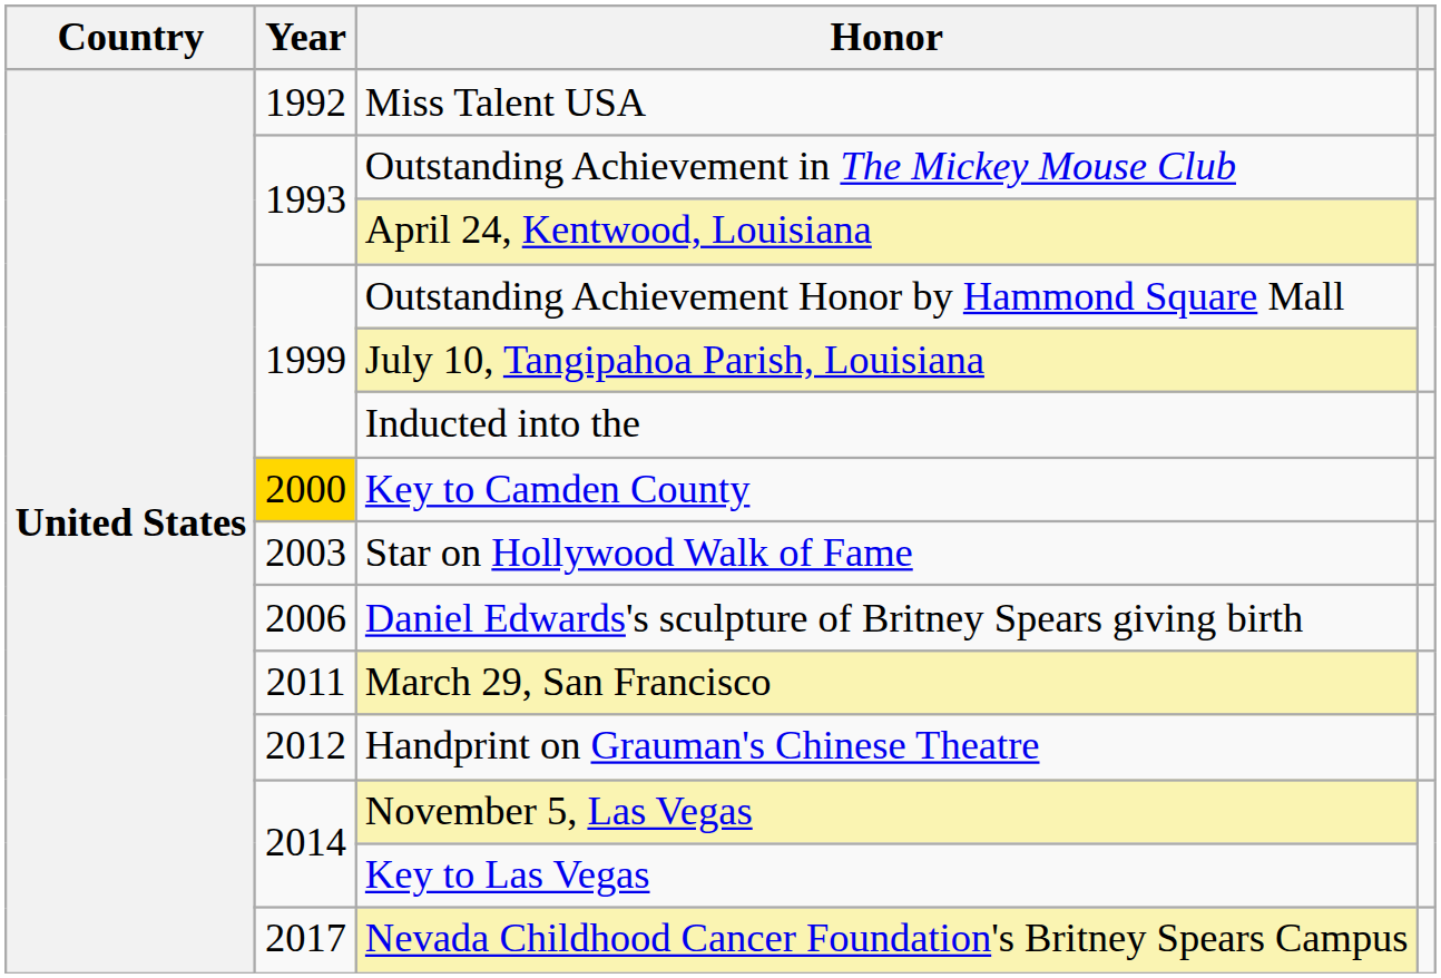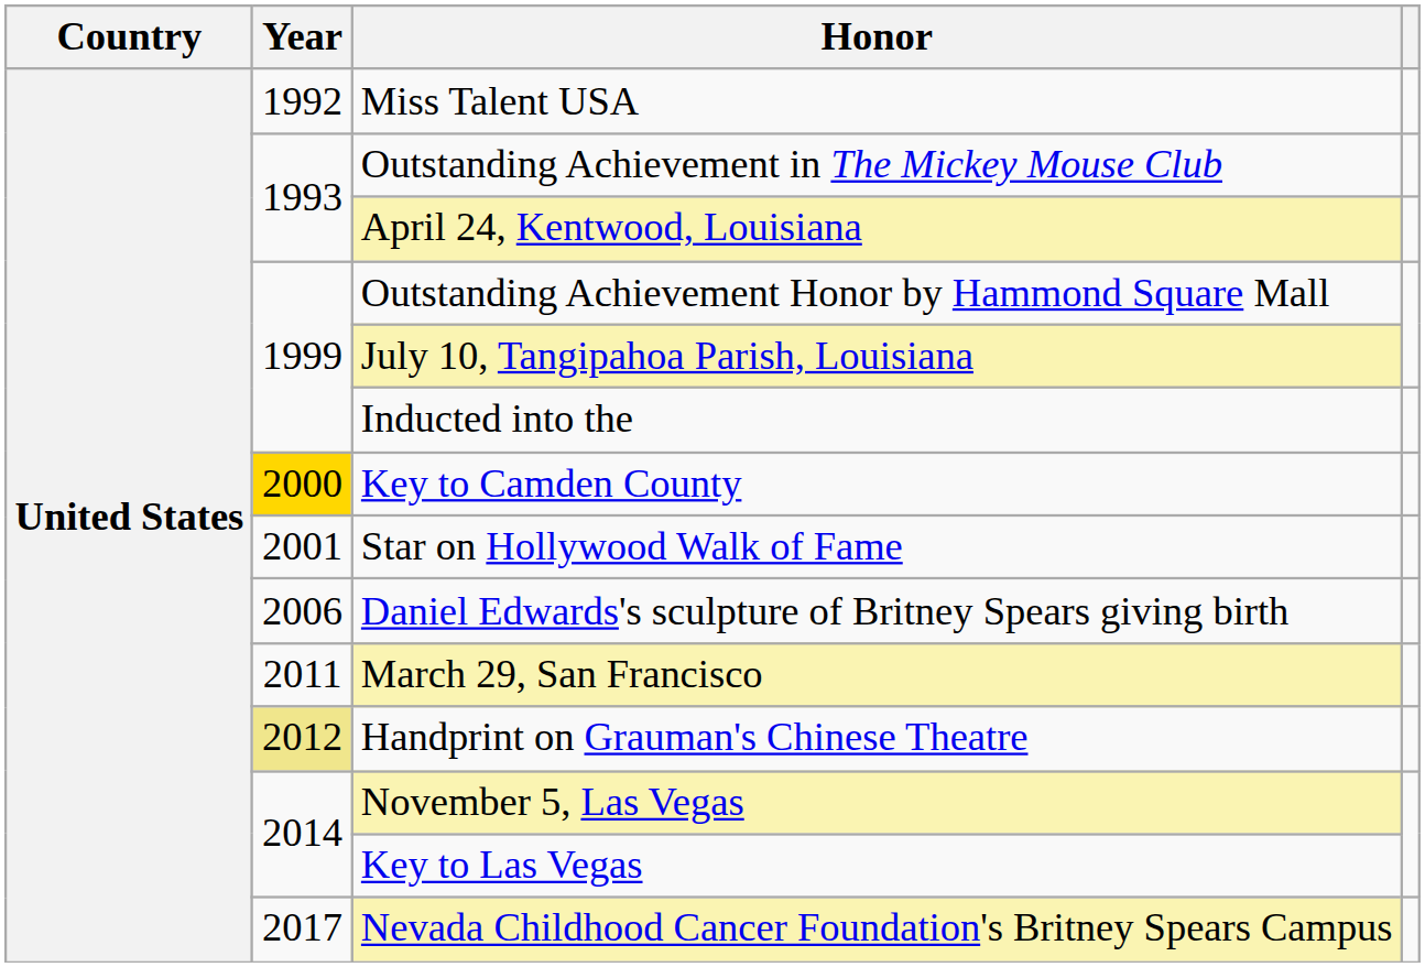 <table class="wikitable plainrowheaders sortable" style="margin-right: 0;">
 <tr>
 <th scope="col">Country</th>
 <th scope="col">Year</th>
 <th scope="col">Honor</th>
 <th scope="col" class="unsortable"></th>
 </tr>
 <tr>
 <th scope="row" rowspan="14">United States</th>
 <td style="text-align:center;">1992</td>
 <td>Miss Talent USA</td>
 <td style="text-align:center;"></td>
 </tr>
 <tr>
 <td rowspan="2" style="text-align:center;">1993</td>
 <td>Outstanding Achievement in <em><a href='#'>The Mickey Mouse Club</a></em></td>
 <td style="text-align:center;"></td>
 </tr>
 <tr>
 <td style="background-color:#faf4b2"> April 24, <a href='#'>Kentwood, Louisiana</a> </td>
 <td style="text-align:center;"></td>
 </tr>
 <tr>
 <td rowspan="3" style="text-align:center;">1999</td>
 <td>Outstanding Achievement Honor by <a href='#'>Hammond Square</a> Mall</td>
 <td rowspan="2" style="text-align:center;"></td>
 </tr>
 <tr>
 <td style="background-color:#faf4b2"> July 10, <a href='#'>Tangipahoa Parish, Louisiana</a> </td>
 </tr>
 <tr>
 <td>Inducted into the  </td>
 <td style="text-align:center;"></td>
 </tr>
 <tr>
 <td style="background: gold; text-align:center;">2000</td>
 <td><a href='#'>Key to Camden County</a></td>
 <td style="text-align:center;"></td>
 </tr>
 <tr>
-<td style="text-align:center;">2003</td>
+<td style="text-align:center;">2001</td>
 <td>Star on <a href='#'>Hollywood Walk of Fame</a> </td>
 <td style="text-align:center;"></td>
 </tr>
 <tr>
 <td style="text-align:center;">2006</td>
 <td><a href='#'>Daniel Edwards</a>'s sculpture of Britney Spears giving birth</td>
 <td style="text-align:center;"></td>
 </tr>
 <tr>
 <td style="text-align:center;">2011</td>
 <td style="background-color:#faf4b2"> March 29, San Francisco </td>
 <td style="text-align:center;"></td>
 </tr>
 <tr>
-<td style="text-align:center;">2012</td>
+<td style="background: khaki; text-align:center;">2012</td>
 <td>Handprint on <a href='#'>Grauman's Chinese Theatre</a></td>
 <td style="text-align:center;"></td>
 </tr>
 <tr>
 <td rowspan="2" style="text-align:center;">2014</td>
 <td style="background-color:#faf4b2"> November 5, <a href='#'>Las Vegas</a> </td>
 <td rowspan="2" style="text-align:center;"></td>
 </tr>
 <tr>
 <td><a href='#'>Key to Las Vegas</a></td>
 </tr>
 <tr>
 <td style="text-align:center;">2017</td>
 <td style="background-color:#faf4b2"> <a href='#'>Nevada Childhood Cancer Foundation</a>'s Britney Spears Campus</td>
 <td></td>
 </tr>
 </table>
